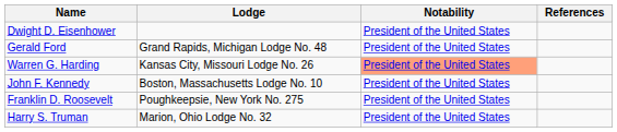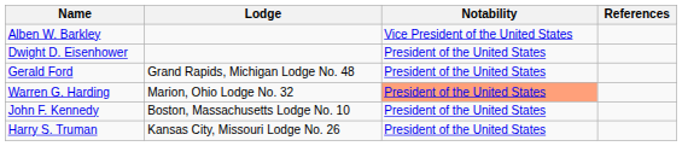 <table class="wikitable sortable" style="width:100%;">
 <tr>
 <th>Name</th>
 <th>Lodge</th>
 <th>Notability</th>
 <th>References</th>
+</tr>
+<tr>
+<td><a href='#'>Alben W. Barkley</a></td>
+<td></td>
+<td><a href='#'>Vice President of the United States</a></td>
+<td></td>
 </tr>
 <tr>
 <td><a href='#'>Dwight D. Eisenhower</a></td>
 <td></td>
 <td><a href='#'>President of the United States</a></td>
 <td></td>
 </tr>
 <tr>
 <td><a href='#'>Gerald Ford</a></td>
 <td>Grand Rapids, Michigan Lodge No. 48</td>
 <td><a href='#'>President of the United States</a></td>
 <td></td>
 </tr>
 <tr>
 <td><a href='#'>Warren G. Harding</a></td>
-<td>Kansas City, Missouri Lodge No. 26</td>
+<td>Marion, Ohio Lodge No. 32</td>
 <td style="background: lightsalmon;"><a href='#'>President of the United States</a></td>
 <td></td>
 </tr>
 <tr>
 <td><a href='#'>John F. Kennedy</a></td>
 <td>Boston, Massachusetts Lodge No. 10</td>
 <td><a href='#'>President of the United States</a></td>
 <td></td>
 </tr>
 <tr>
-<td><a href='#'>Franklin D. Roosevelt</a></td>
-<td>Poughkeepsie, New York No. 275</td>
-<td><a href='#'>President of the United States</a></td>
-<td></td>
-</tr>
-<tr>
 <td><a href='#'>Harry S. Truman</a></td>
-<td>Marion, Ohio Lodge No. 32</td>
+<td>Kansas City, Missouri Lodge No. 26</td>
 <td><a href='#'>President of the United States</a></td>
 </tr>
 </table>
